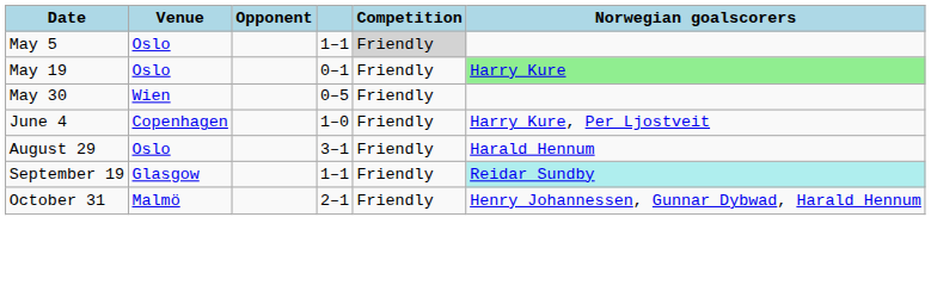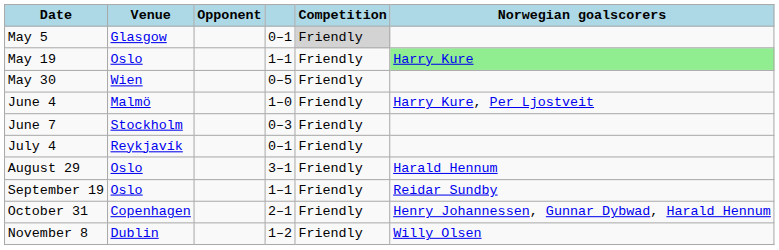 <table class="wikitable">
 <tr>
 <th style="background: lightblue;">Date</th>
 <th style="background: lightblue;">Venue</th>
 <th style="background: lightblue;">Opponent</th>
 <th style="background: lightblue;" align=center></th>
 <th style="background: lightblue;" align=center>Competition</th>
 <th style="background: lightblue;">Norwegian goalscorers</th>
 </tr>
 <tr>
 <td>May 5</td>
-<td><a href='#'>Oslo</a></td>
+<td><a href='#'>Glasgow</a></td>
 <td></td>
-<td>1–1</td>
+<td>0–1</td>
 <td style="background: lightgrey;">Friendly</td>
 <td></td>
 </tr>
 <tr>
 <td>May 19</td>
 <td><a href='#'>Oslo</a></td>
 <td></td>
-<td>0–1</td>
+<td>1–1</td>
 <td>Friendly</td>
 <td style="background: lightgreen;"><a href='#'>Harry Kure</a></td>
 </tr>
 <tr>
 <td>May 30</td>
 <td><a href='#'>Wien</a></td>
 <td></td>
 <td>0–5</td>
 <td>Friendly</td>
 <td></td>
 </tr>
 <tr>
 <td>June 4</td>
-<td><a href='#'>Copenhagen</a></td>
+<td><a href='#'>Malmö</a></td>
 <td></td>
 <td>1–0</td>
 <td>Friendly</td>
 <td><a href='#'>Harry Kure</a>, <a href='#'>Per Ljostveit</a></td>
+</tr>
+<tr>
+<td>June 7</td>
+<td><a href='#'>Stockholm</a></td>
+<td></td>
+<td>0–3</td>
+<td>Friendly</td>
+<td></td>
+</tr>
+<tr>
+<td>July 4</td>
+<td><a href='#'>Reykjavík</a></td>
+<td></td>
+<td>0–1</td>
+<td>Friendly</td>
+<td></td>
 </tr>
 <tr>
 <td>August 29</td>
 <td><a href='#'>Oslo</a></td>
 <td></td>
 <td>3–1</td>
 <td>Friendly</td>
 <td><a href='#'>Harald Hennum</a></td>
 </tr>
 <tr>
 <td>September 19</td>
-<td><a href='#'>Glasgow</a></td>
+<td><a href='#'>Oslo</a></td>
 <td></td>
 <td>1–1</td>
 <td>Friendly</td>
-<td style="background: paleturquoise;"><a href='#'>Reidar Sundby</a></td>
+<td><a href='#'>Reidar Sundby</a></td>
 </tr>
 <tr>
 <td>October 31</td>
-<td><a href='#'>Malmö</a></td>
+<td><a href='#'>Copenhagen</a></td>
 <td></td>
 <td>2–1</td>
 <td>Friendly</td>
 <td><a href='#'>Henry Johannessen</a>, <a href='#'>Gunnar Dybwad</a>, <a href='#'>Harald Hennum</a></td>
 </tr>
+<tr>
+<td>November 8</td>
+<td><a href='#'>Dublin</a></td>
+<td></td>
+<td>1–2</td>
+<td>Friendly</td>
+<td><a href='#'>Willy Olsen</a></td>
+</tr>
 </table>
